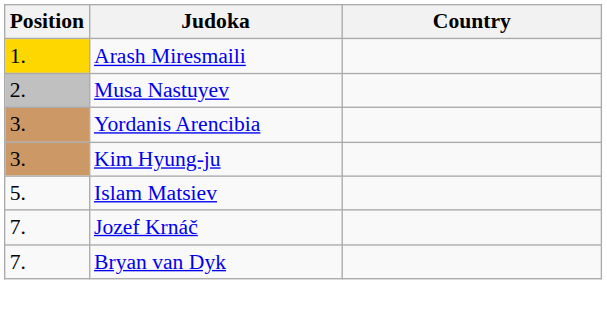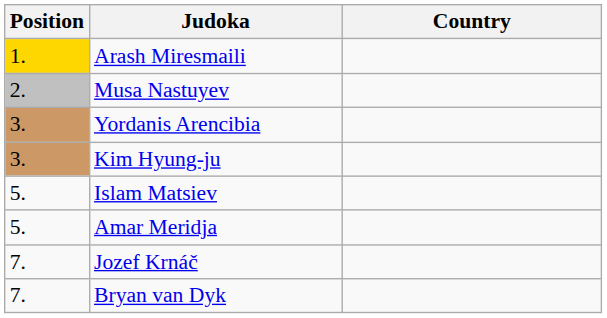 <table class=wikitable>
 <tr>
 <th width=10>Position</th>
 <th width=180>Judoka</th>
 <th width=185>Country</th>
 </tr>
 <tr>
 <td bgcolor=gold>1.</td>
 <td><a href='#'>Arash Miresmaili</a></td>
 <td></td>
 </tr>
 <tr>
 <td bgcolor=silver>2.</td>
 <td><a href='#'>Musa Nastuyev</a></td>
 <td></td>
 </tr>
 <tr>
 <td bgcolor=CC9966>3.</td>
 <td><a href='#'>Yordanis Arencibia</a></td>
 <td></td>
 </tr>
 <tr>
 <td bgcolor=CC9966>3.</td>
 <td><a href='#'>Kim Hyung-ju</a></td>
 <td></td>
 </tr>
 <tr>
 <td>5.</td>
 <td><a href='#'>Islam Matsiev</a></td>
 <td></td>
 </tr>
 <tr>
+<td>5.</td>
+<td><a href='#'>Amar Meridja</a></td>
+<td></td>
+</tr>
+<tr>
 <td>7.</td>
 <td><a href='#'>Jozef Krnáč</a></td>
 <td></td>
 </tr>
 <tr>
 <td>7.</td>
 <td><a href='#'>Bryan van Dyk</a></td>
 <td></td>
 </tr>
 </table>
